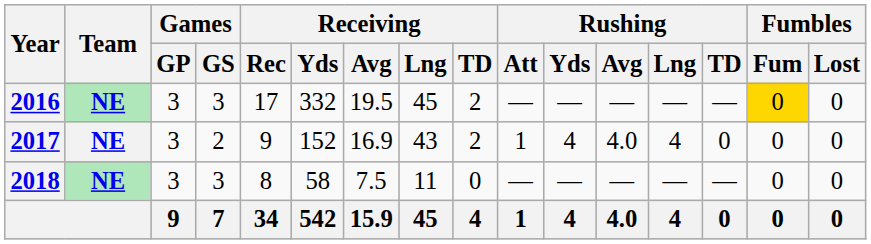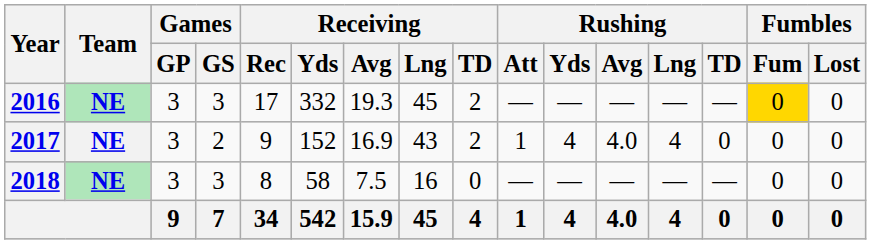 <table class="wikitable" style="text-align: center;">
 <tr>
 <th rowspan="2">Year</th>
 <th rowspan="2">Team</th>
 <th colspan="2">Games</th>
 <th colspan="5">Receiving</th>
 <th colspan="5">Rushing</th>
 <th colspan="2">Fumbles</th>
 </tr>
 <tr>
 <th>GP</th>
 <th>GS</th>
 <th>Rec</th>
 <th>Yds</th>
 <th>Avg</th>
 <th>Lng</th>
 <th>TD</th>
 <th>Att</th>
 <th>Yds</th>
 <th>Avg</th>
 <th>Lng</th>
 <th>TD</th>
 <th>Fum</th>
 <th>Lost</th>
 </tr>
 <tr>
 <th><a href='#'>2016</a></th>
 <th style="background:#afe6ba; width:3em;"><a href='#'>NE</a></th>
 <td>3</td>
 <td>3</td>
 <td>17</td>
 <td>332</td>
-<td>19.5</td>
+<td>19.3</td>
 <td>45</td>
 <td>2</td>
 <td>—</td>
 <td>—</td>
 <td>—</td>
 <td>—</td>
 <td>—</td>
 <td style="background: gold;">0</td>
 <td>0</td>
 </tr>
 <tr>
 <th><a href='#'>2017</a></th>
 <th><a href='#'>NE</a></th>
 <td>3</td>
 <td>2</td>
 <td>9</td>
 <td>152</td>
 <td>16.9</td>
 <td>43</td>
 <td>2</td>
 <td>1</td>
 <td>4</td>
 <td>4.0</td>
 <td>4</td>
 <td>0</td>
 <td>0</td>
 <td>0</td>
 </tr>
 <tr>
 <th><a href='#'>2018</a></th>
 <th style="background:#afe6ba; width:3em;"><a href='#'>NE</a></th>
 <td>3</td>
 <td>3</td>
 <td>8</td>
 <td>58</td>
 <td>7.5</td>
-<td>11</td>
+<td>16</td>
 <td>0</td>
 <td>—</td>
 <td>—</td>
 <td>—</td>
 <td>—</td>
 <td>—</td>
 <td>0</td>
 <td>0</td>
 </tr>
 <tr>
 <th colspan="2"></th>
 <th>9</th>
 <th>7</th>
 <th>34</th>
 <th>542</th>
 <th>15.9</th>
 <th>45</th>
 <th>4</th>
 <th>1</th>
 <th>4</th>
 <th>4.0</th>
 <th>4</th>
 <th>0</th>
 <th>0</th>
 <th>0</th>
 </tr>
 </table>
